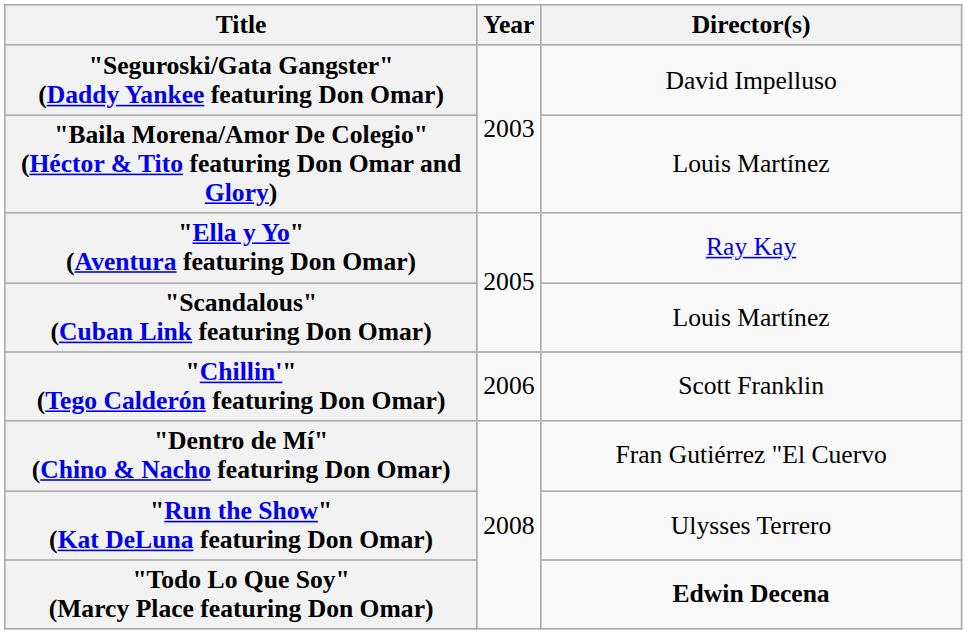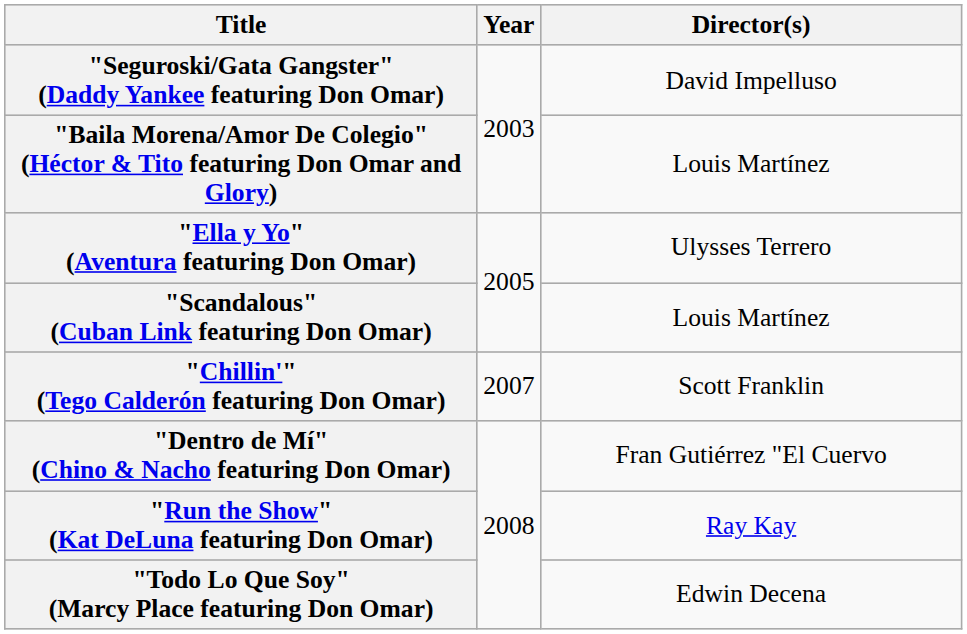 <table class="wikitable plainrowheaders" style="text-align:center;">
 <tr>
 <th scope="col" style="width:18em;">Title</th>
 <th scope="col">Year</th>
 <th scope="col" style="width:16em;">Director(s)</th>
 </tr>
 <tr>
 <th scope="row">"Seguroski/Gata Gangster"<br><span>(<a href='#'>Daddy Yankee</a> featuring Don Omar)</span></th>
 <td rowspan="2">2003</td>
 <td>David Impelluso</td>
 </tr>
 <tr>
 <th scope="row">"Baila Morena/Amor De Colegio"<br><span>(<a href='#'>Héctor & Tito</a> featuring Don Omar and <a href='#'>Glory</a>)</span></th>
 <td>Louis Martínez</td>
 </tr>
 <tr>
 <th scope="row">"<a href='#'>Ella y Yo</a>"<br><span>(<a href='#'>Aventura</a> featuring Don Omar)</span></th>
 <td rowspan="2">2005</td>
-<td><a href='#'>Ray Kay</a></td>
+<td>Ulysses Terrero</td>
 </tr>
 <tr>
 <th scope="row">"Scandalous"<br><span>(<a href='#'>Cuban Link</a> featuring Don Omar)</span></th>
 <td>Louis Martínez</td>
 </tr>
 <tr>
 <th scope="row">"<a href='#'>Chillin'</a>"<br><span>(<a href='#'>Tego Calderón</a> featuring Don Omar)</span></th>
-<td>2006</td>
+<td>2007</td>
 <td>Scott Franklin</td>
 </tr>
 <tr>
 <th scope="row">"Dentro de Mí"<br><span>(<a href='#'>Chino & Nacho</a> featuring Don Omar)</span></th>
 <td rowspan="3">2008</td>
 <td>Fran Gutiérrez "El Cuervo</td>
 </tr>
 <tr>
 <th scope="row">"<a href='#'>Run the Show</a>"<br><span>(<a href='#'>Kat DeLuna</a> featuring Don Omar)</span></th>
-<td>Ulysses Terrero</td>
+<td><a href='#'>Ray Kay</a></td>
 </tr>
 <tr>
 <th scope="row">"Todo Lo Que Soy"<br><span>(Marcy Place featuring Don Omar)</span></th>
-<td><strong>Edwin Decena</strong></td>
+<td>Edwin Decena</td>
 </tr>
 </table>
